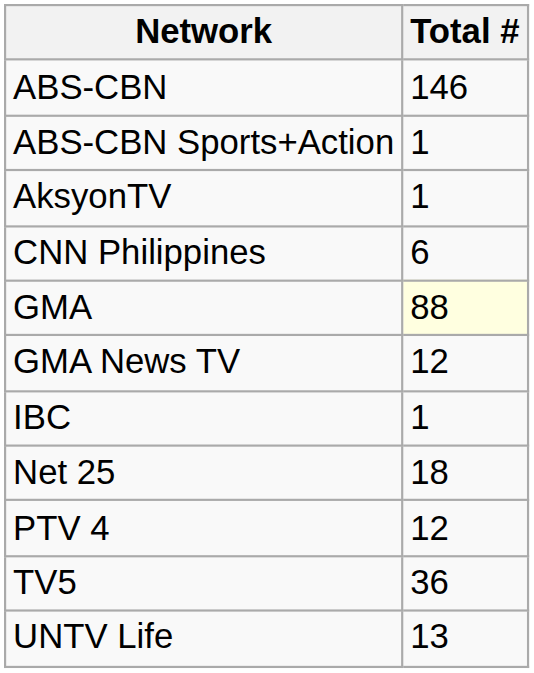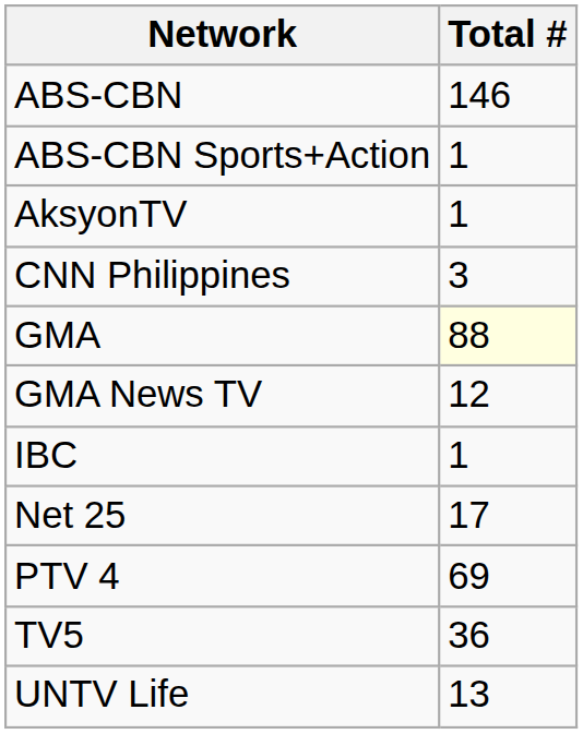 <table class="wikitable collapsible autocollapse"  style="text-align:left;">
 <tr>
 <th>Network</th>
 <th>Total #</th>
 </tr>
 <tr>
 <td>ABS-CBN</td>
 <td>146</td>
 </tr>
 <tr>
 <td>ABS-CBN Sports+Action</td>
 <td>1</td>
 </tr>
 <tr>
 <td>AksyonTV</td>
 <td>1</td>
 </tr>
 <tr>
 <td>CNN Philippines</td>
-<td>6</td>
+<td>3</td>
 </tr>
 <tr>
 <td>GMA</td>
 <td style="background: lightyellow;">88</td>
 </tr>
 <tr>
 <td>GMA News TV</td>
 <td>12</td>
 </tr>
 <tr>
 <td>IBC</td>
 <td>1</td>
 </tr>
 <tr>
 <td>Net 25</td>
-<td>18</td>
+<td>17</td>
 </tr>
 <tr>
 <td>PTV 4</td>
-<td>12</td>
+<td>69</td>
 </tr>
 <tr>
 <td>TV5</td>
 <td>36</td>
 </tr>
 <tr>
 <td>UNTV Life</td>
 <td>13</td>
 </tr>
 </table>
